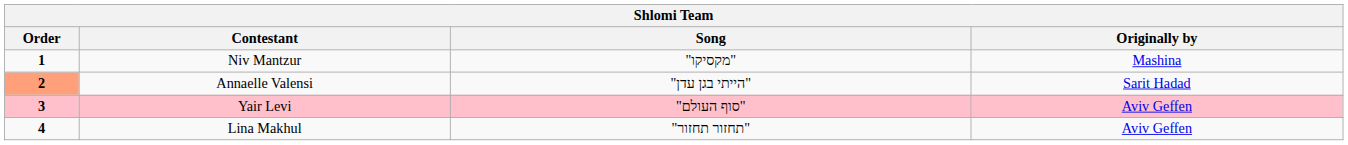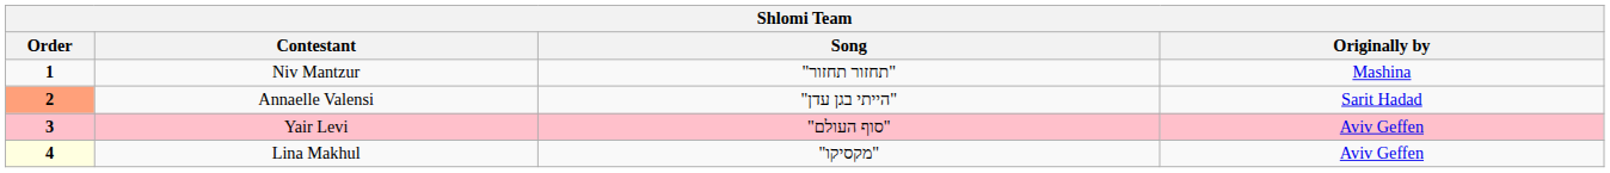 <table class="wikitable" style="text-align: center; width:95%;">
 <tr>
 <th colspan=4>Shlomi Team</th>
 </tr>
 <tr>
 <th width="5%">Order</th>
 <th width="25%">Contestant</th>
 <th width="35%">Song</th>
 <th width="25%">Originally by</th>
 </tr>
 <tr>
 <td align="center"><strong>1</strong></td>
 <td>Niv Mantzur</td>
-<td>"מקסיקו"</td>
+<td>"תחזור תחזור"</td>
 <td align="center"><a href='#'>Mashina</a></td>
 </tr>
 <tr>
 <td align="center" style="background: lightsalmon;"><strong>2</strong></td>
 <td>Annaelle Valensi</td>
 <td>"הייתי בגן עדן"</td>
 <td align="center"><a href='#'>Sarit Hadad</a></td>
 </tr>
 <tr>
 <td bgcolor="pink" align="center"><strong>3</strong></td>
 <td bgcolor="pink">Yair Levi</td>
 <td bgcolor="pink">"סוף העולם"</td>
 <td bgcolor="pink" align="center"><a href='#'>Aviv Geffen</a></td>
 </tr>
 <tr>
-<td align="center"><strong>4</strong></td>
+<td align="center" style="background: lightyellow;"><strong>4</strong></td>
 <td>Lina Makhul</td>
-<td>"תחזור תחזור"</td>
+<td>"מקסיקו"</td>
 <td align="center"><a href='#'>Aviv Geffen</a></td>
 </tr>
 </table>
